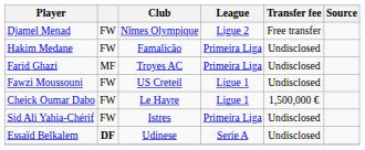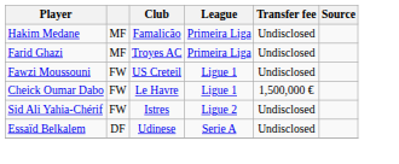 <table class="wikitable plainrowheaders sortable" style="text-align:center;font-size:95%">
 <tr>
 <th>Player</th>
 <th></th>
 <th>Club</th>
 <th>League</th>
 <th>Transfer fee</th>
 <th>Source</th>
 </tr>
 <tr>
-<td align="left"> <a href='#'>Djamel Menad</a></td>
-<td>FW</td>
-<td><a href='#'>Nîmes Olympique</a></td>
-<td> <a href='#'>Ligue 2</a></td>
-<td>Free transfer</td>
-<td></td>
-</tr>
-<tr>
 <td align="left"> <a href='#'>Hakim Medane</a></td>
-<td>FW</td>
+<td>MF</td>
 <td><a href='#'>Famalicão</a></td>
 <td> <a href='#'>Primeira Liga</a></td>
 <td>Undisclosed</td>
 <td></td>
 </tr>
 <tr>
 <td align="left"> <a href='#'>Farid Ghazi</a></td>
 <td>MF</td>
 <td><a href='#'>Troyes AC</a></td>
 <td> <a href='#'>Primeira Liga</a></td>
 <td>Undisclosed</td>
 <td></td>
 </tr>
 <tr>
 <td align="left"> <a href='#'>Fawzi Moussouni</a></td>
 <td>FW</td>
 <td><a href='#'>US Creteil</a></td>
 <td> <a href='#'>Ligue 1</a></td>
 <td>Undisclosed</td>
 <td></td>
 </tr>
 <tr>
 <td align="left"> <a href='#'>Cheick Oumar Dabo</a></td>
 <td>FW</td>
 <td><a href='#'>Le Havre</a></td>
 <td> <a href='#'>Ligue 1</a></td>
 <td>1,500,000 €</td>
 <td></td>
 </tr>
 <tr>
 <td align="left"> <a href='#'>Sid Ali Yahia-Chérif</a></td>
 <td>FW</td>
 <td><a href='#'>Istres</a></td>
-<td> <a href='#'>Primeira Liga</a></td>
+<td> <a href='#'>Ligue 2</a></td>
 <td>Undisclosed</td>
 <td></td>
 </tr>
 <tr>
 <td align="left"> <a href='#'>Essaïd Belkalem</a></td>
-<td><strong>DF</strong></td>
+<td>DF</td>
 <td><a href='#'>Udinese</a></td>
 <td> <a href='#'>Serie A</a></td>
 <td>Undisclosed</td>
 <td></td>
 </tr>
 <tr>
 </tr>
 </table>
